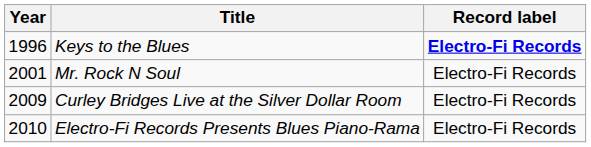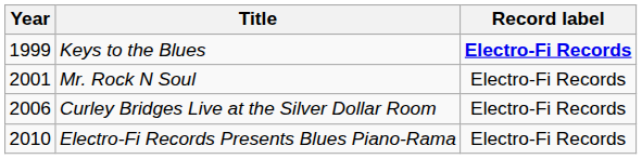 <table class="wikitable sortable">
 <tr>
 <th>Year</th>
 <th>Title</th>
 <th>Record label</th>
 </tr>
 <tr>
-<td>1996</td>
+<td>1999</td>
 <td><em>Keys to the Blues</em></td>
 <td style="text-align:center;"><strong><a href='#'>Electro-Fi Records</a></strong></td>
 </tr>
 <tr>
 <td>2001</td>
 <td><em>Mr. Rock N Soul</em></td>
 <td style="text-align:center;">Electro-Fi Records</td>
 </tr>
 <tr>
-<td>2009</td>
+<td>2006</td>
 <td><em>Curley Bridges Live at the Silver Dollar Room</em></td>
 <td style="text-align:center;">Electro-Fi Records</td>
 </tr>
 <tr>
 <td>2010</td>
 <td><em>Electro-Fi Records Presents Blues Piano-Rama</em></td>
 <td style="text-align:center;">Electro-Fi Records</td>
 </tr>
 </table>
